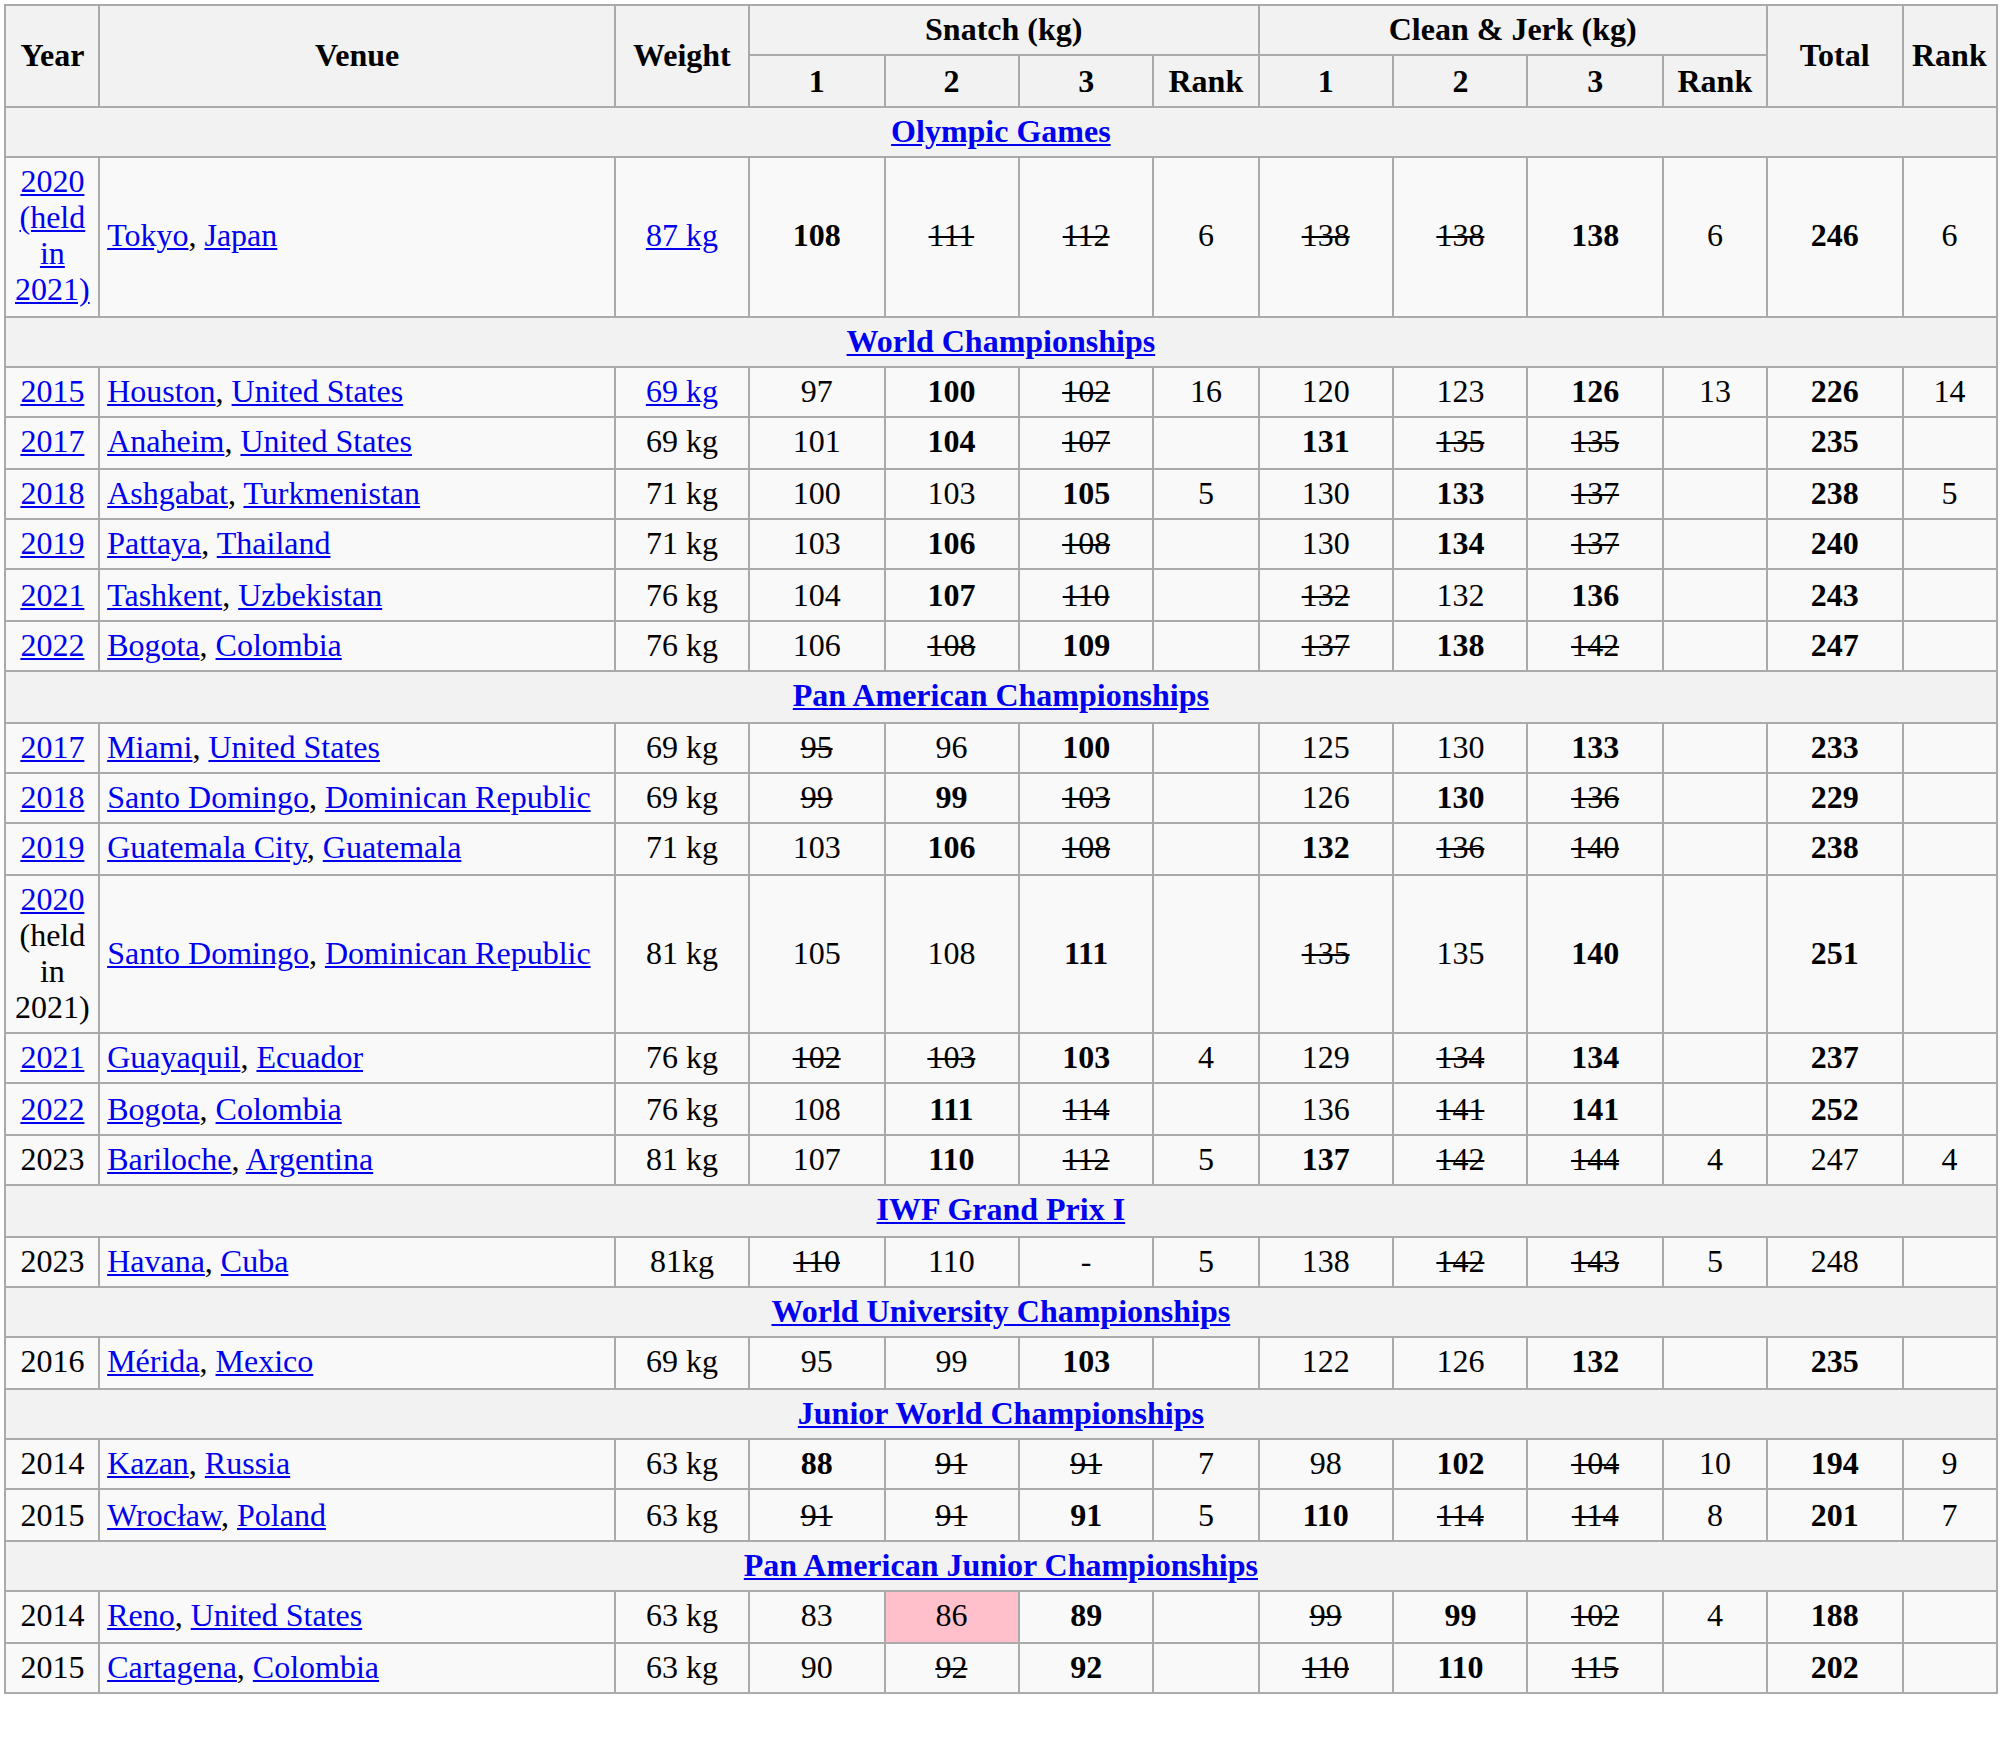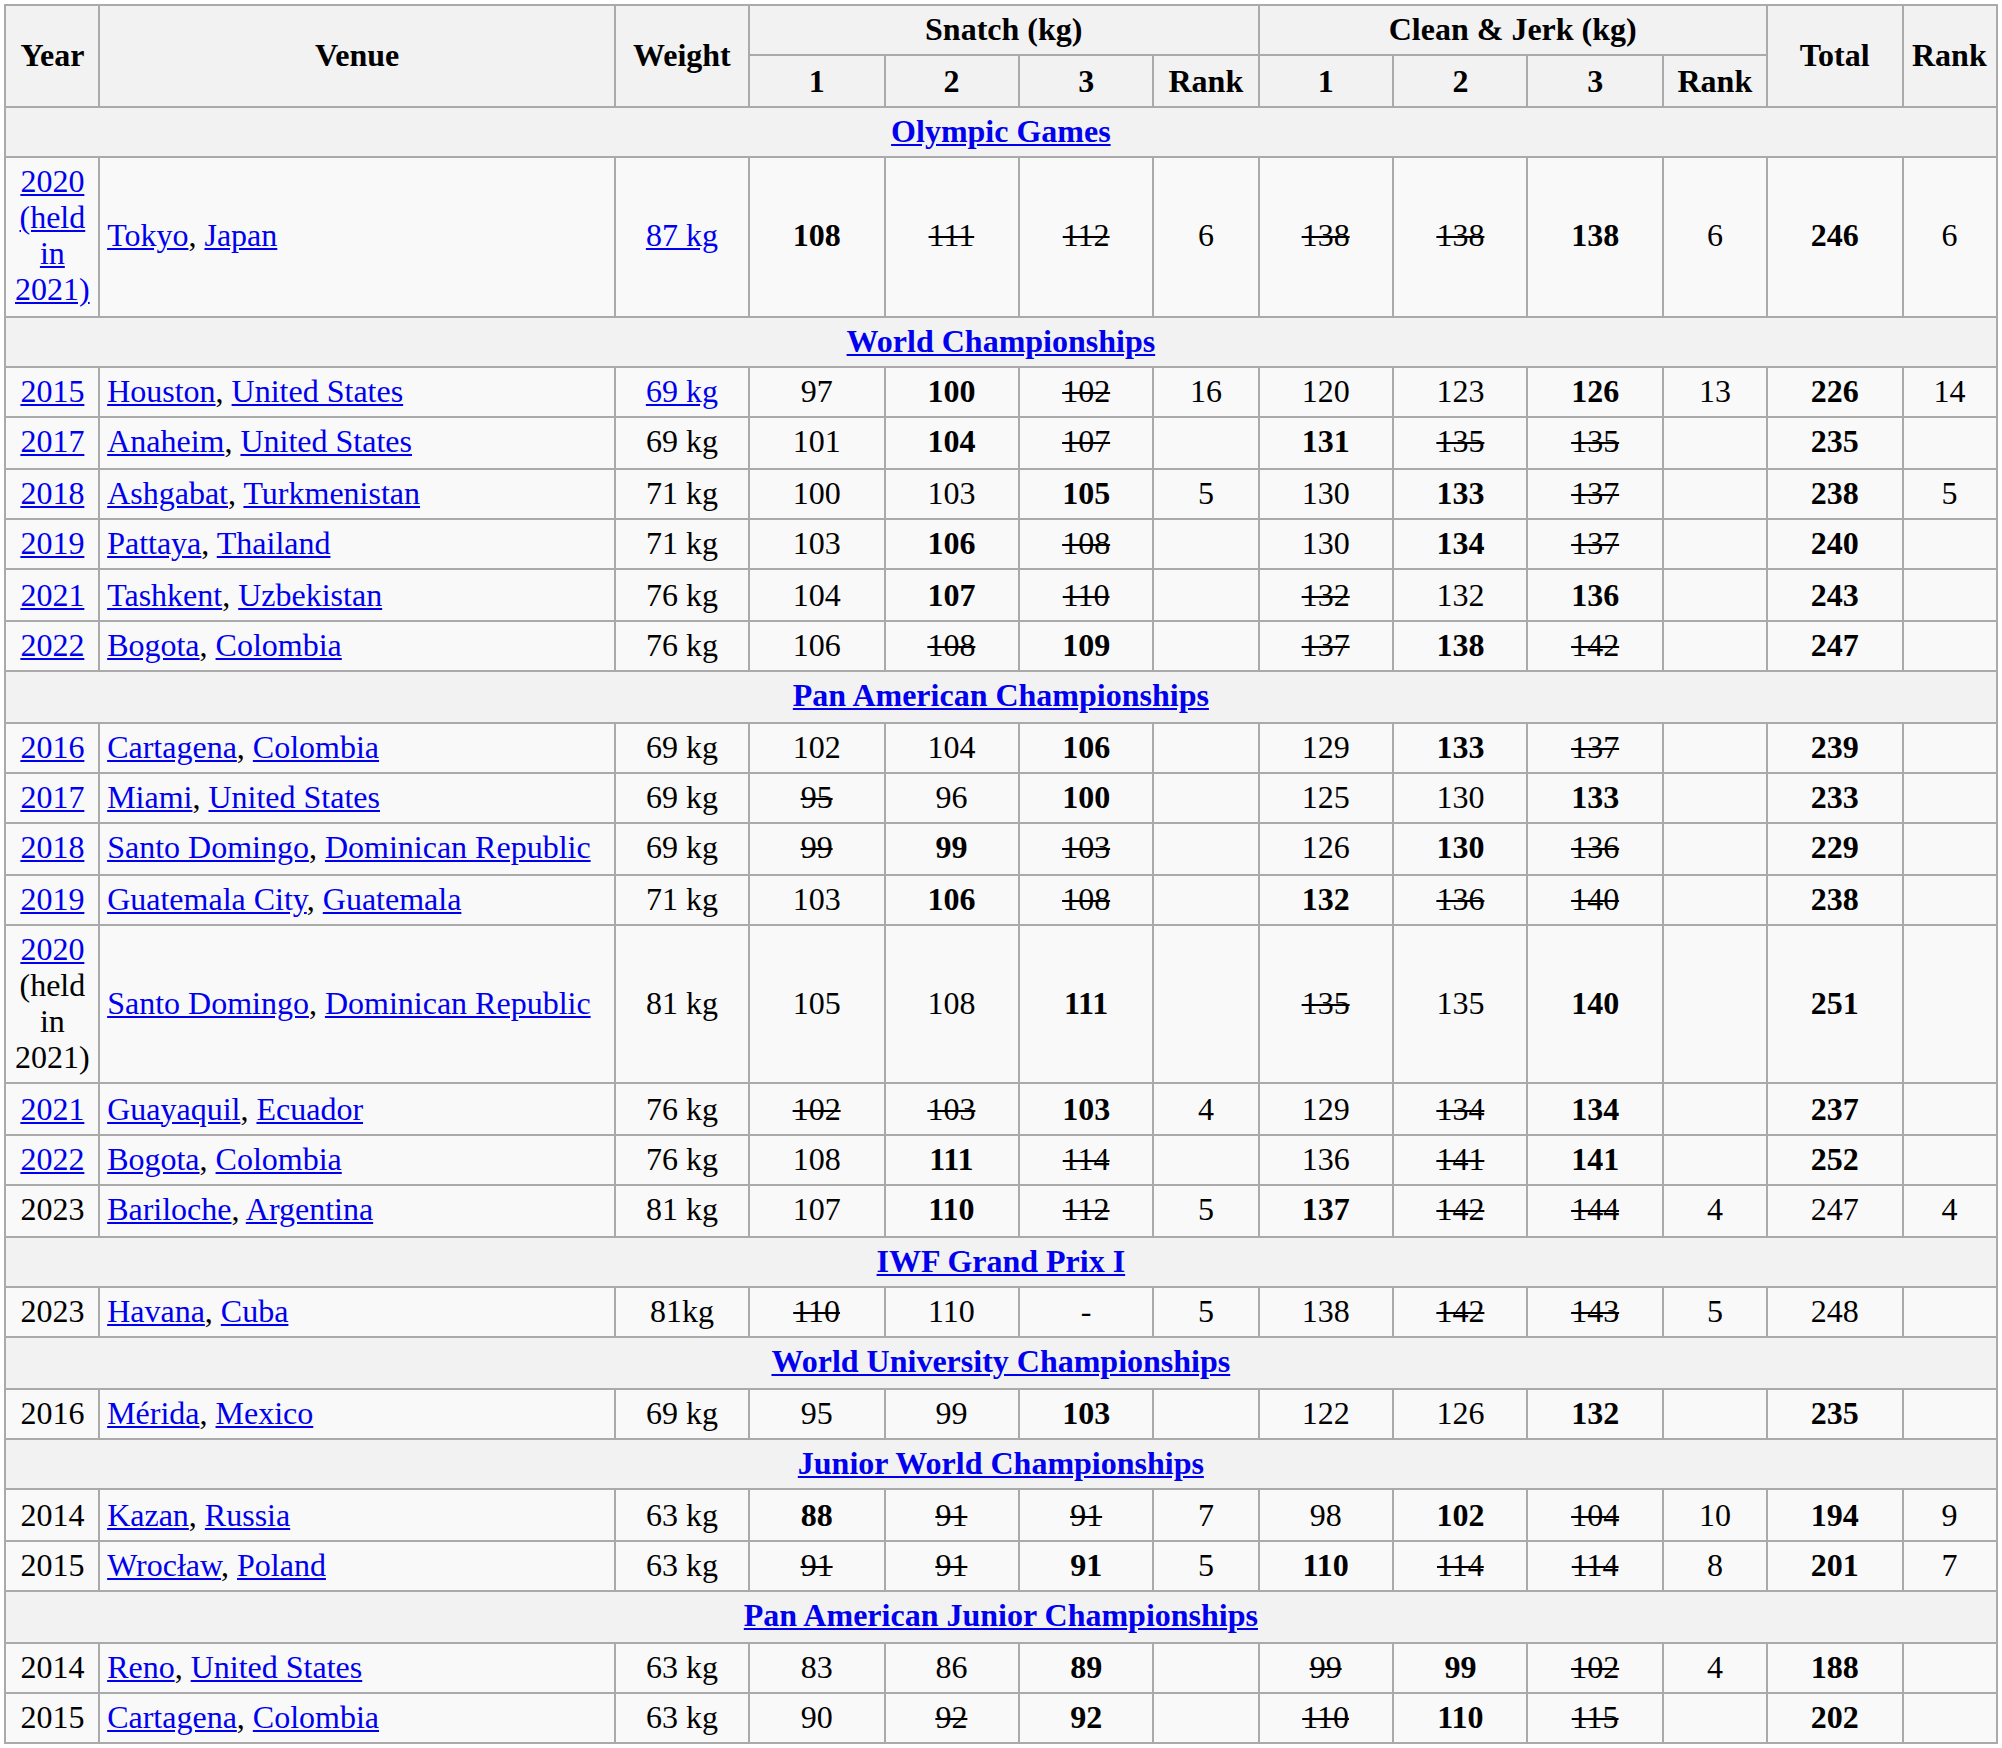 <table class="wikitable" style="text-align:center;">
 <tr>
 <th rowspan=2 width=40>Year</th>
 <th rowspan=2 width=250>Venue</th>
 <th rowspan=2 width=60>Weight</th>
 <th colspan=4>Snatch (kg)</th>
 <th colspan=4>Clean & Jerk (kg)</th>
 <th rowspan=2 width=60>Total</th>
 <th rowspan=2 width=40>Rank</th>
 </tr>
 <tr>
 <th width=60>1</th>
 <th width=60>2</th>
 <th width=60>3</th>
 <th width=45>Rank</th>
 <th width=60>1</th>
 <th width=60>2</th>
 <th width=60>3</th>
 <th width=45>Rank</th>
 </tr>
 <tr>
 <th colspan=13><a href='#'>Olympic Games</a></th>
 </tr>
 <tr>
 <td><a href='#'>2020 (held in 2021)</a></td>
 <td align="left"> <a href='#'>Tokyo</a>, <a href='#'>Japan</a></td>
 <td><a href='#'> 87 kg</a></td>
 <td><strong>108</strong></td>
 <td><s>111</s></td>
 <td><s>112</s></td>
 <td>6</td>
 <td><s>138</s></td>
 <td><s>138</s></td>
 <td><strong>138</strong></td>
 <td>6</td>
 <td><strong>246</strong></td>
 <td>6</td>
 </tr>
 <tr>
 <th colspan=13><a href='#'>World Championships</a></th>
 </tr>
 <tr>
 <td><a href='#'>2015</a></td>
 <td align="left"> <a href='#'>Houston</a>, <a href='#'>United States</a></td>
 <td><a href='#'>69 kg</a></td>
 <td>97</td>
 <td><strong>100</strong></td>
 <td><s>102</s></td>
 <td>16</td>
 <td>120</td>
 <td>123</td>
 <td><strong>126</strong></td>
 <td>13</td>
 <td><strong>226</strong></td>
 <td>14</td>
 </tr>
 <tr>
 <td><a href='#'>2017</a></td>
 <td align="left"> <a href='#'> Anaheim</a>, <a href='#'>United States</a></td>
 <td>69 kg</td>
 <td>101</td>
 <td><strong>104</strong></td>
 <td><s>107</s></td>
 <td></td>
 <td><strong>131</strong></td>
 <td><s>135</s></td>
 <td><s>135</s></td>
 <td></td>
 <td><strong>235</strong></td>
 <td></td>
 </tr>
 <tr>
 <td><a href='#'> 2018</a></td>
 <td align="left"> <a href='#'>Ashgabat</a>, <a href='#'>Turkmenistan</a></td>
 <td>71 kg</td>
 <td>100</td>
 <td>103</td>
 <td><strong>105</strong></td>
 <td>5</td>
 <td>130</td>
 <td><strong>133</strong></td>
 <td><s>137</s></td>
 <td></td>
 <td><strong>238</strong></td>
 <td>5</td>
 </tr>
 <tr>
 <td><a href='#'> 2019</a></td>
 <td align="left"> <a href='#'>Pattaya</a>, <a href='#'>Thailand</a></td>
 <td>71 kg</td>
 <td>103</td>
 <td><strong>106</strong></td>
 <td><s>108</s></td>
 <td></td>
 <td>130</td>
 <td><strong>134</strong></td>
 <td><s>137</s></td>
 <td></td>
 <td><strong>240</strong></td>
 <td></td>
 </tr>
 <tr>
 <td><a href='#'> 2021</a></td>
 <td align="left"> <a href='#'>Tashkent</a>, <a href='#'>Uzbekistan</a></td>
 <td>76 kg</td>
 <td>104</td>
 <td><strong>107</strong></td>
 <td><s>110</s></td>
 <td></td>
 <td><s>132</s></td>
 <td>132</td>
 <td><strong>136</strong></td>
 <td></td>
 <td><strong>243</strong></td>
 <td></td>
 </tr>
 <tr>
 <td><a href='#'> 2022</a></td>
 <td align="left"> <a href='#'>Bogota</a>, <a href='#'>Colombia</a></td>
 <td>76 kg</td>
 <td>106</td>
 <td><s>108</s></td>
 <td><strong>109</strong></td>
 <td></td>
 <td><s>137</s></td>
 <td><strong>138</strong></td>
 <td><s>142</s></td>
 <td></td>
 <td><strong>247</strong></td>
 <td></td>
 </tr>
 <tr>
 <th colspan=13><a href='#'>Pan American Championships</a></th>
+</tr>
+<tr>
+<td><a href='#'>2016</a></td>
+<td align="left"> <a href='#'>Cartagena</a>, <a href='#'>Colombia</a></td>
+<td>69 kg</td>
+<td>102</td>
+<td>104</td>
+<td><strong>106</strong></td>
+<td></td>
+<td>129</td>
+<td><strong>133</strong></td>
+<td><s>137</s></td>
+<td></td>
+<td><strong>239</strong></td>
+<td></td>
 </tr>
 <tr>
 <td><a href='#'> 2017</a></td>
 <td align=left> <a href='#'>Miami</a>, <a href='#'>United States</a></td>
 <td>69 kg</td>
 <td><s>95</s></td>
 <td>96</td>
 <td><strong>100</strong></td>
 <td></td>
 <td>125</td>
 <td>130</td>
 <td><strong>133</strong></td>
 <td></td>
 <td><strong>233</strong></td>
 <td></td>
 </tr>
 <tr>
 <td><a href='#'> 2018</a></td>
 <td align="left"> <a href='#'>Santo Domingo</a>, <a href='#'>Dominican Republic</a></td>
 <td>69 kg</td>
 <td><s>99</s></td>
 <td><strong>99</strong></td>
 <td><s>103</s></td>
 <td></td>
 <td>126</td>
 <td><strong>130</strong></td>
 <td><s>136</s></td>
 <td></td>
 <td><strong>229</strong></td>
 <td></td>
 </tr>
 <tr>
 <td><a href='#'>2019</a></td>
 <td align="left"> <a href='#'>Guatemala City</a>, <a href='#'>Guatemala</a></td>
 <td>71 kg</td>
 <td>103</td>
 <td><strong>106</strong></td>
 <td><s>108</s></td>
 <td></td>
 <td><strong>132</strong></td>
 <td><s>136</s></td>
 <td><s>140</s></td>
 <td></td>
 <td><strong>238</strong></td>
 <td></td>
 </tr>
 <tr>
 <td><a href='#'>2020</a> (held in 2021)</td>
 <td align="left"> <a href='#'>Santo Domingo</a>, <a href='#'>Dominican Republic</a></td>
 <td>81 kg</td>
 <td>105</td>
 <td>108</td>
 <td><strong>111</strong></td>
 <td></td>
 <td><s>135</s></td>
 <td>135</td>
 <td><strong>140</strong></td>
 <td></td>
 <td><strong>251</strong></td>
 <td></td>
 </tr>
 <tr>
 <td><a href='#'>2021</a></td>
 <td align="left"> <a href='#'>Guayaquil</a>, <a href='#'>Ecuador</a></td>
 <td>76 kg</td>
 <td><s>102</s></td>
 <td><s>103</s></td>
 <td><strong>103</strong></td>
 <td>4</td>
 <td>129</td>
 <td><s>134</s></td>
 <td><strong>134</strong></td>
 <td></td>
 <td><strong>237</strong></td>
 <td></td>
 </tr>
 <tr>
 <td><a href='#'>2022</a></td>
 <td align="left"> <a href='#'>Bogota</a>, <a href='#'>Colombia</a></td>
 <td>76 kg</td>
 <td>108</td>
 <td><strong>111</strong></td>
 <td><s>114</s></td>
 <td></td>
 <td>136</td>
 <td><s>141</s></td>
 <td><strong>141</strong></td>
 <td></td>
 <td><strong>252</strong></td>
 <td></td>
 </tr>
 <tr>
 <td>2023</td>
 <td align="left"> <a href='#'>Bariloche</a>, <a href='#'>Argentina</a></td>
 <td>81 kg</td>
 <td>107</td>
 <td><strong>110</strong></td>
 <td><s>112</s></td>
 <td>5</td>
 <td><strong>137</strong></td>
 <td><s>142</s></td>
 <td><s>144</s></td>
 <td>4</td>
 <td>247</td>
 <td>4</td>
 </tr>
 <tr>
 <th colspan="13"><a href='#'>IWF Grand Prix I</a></th>
 </tr>
 <tr>
 <td>2023</td>
 <td align="left"> <a href='#'>Havana</a>, <a href='#'>Cuba</a></td>
 <td>81kg</td>
 <td><s>110</s></td>
 <td>110</td>
 <td>-</td>
 <td>5</td>
 <td>138</td>
 <td><s>142</s></td>
 <td><s>143</s></td>
 <td>5</td>
 <td>248</td>
 <td></td>
 </tr>
 <tr>
 <th colspan=13><a href='#'>World University Championships</a></th>
 </tr>
 <tr>
 <td>2016</td>
 <td align="left"> <a href='#'> Mérida</a>, <a href='#'>Mexico</a></td>
 <td>69 kg</td>
 <td>95</td>
 <td>99</td>
 <td><strong>103</strong></td>
 <td></td>
 <td>122</td>
 <td>126</td>
 <td><strong>132</strong></td>
 <td></td>
 <td><strong>235</strong></td>
 <td></td>
 </tr>
 <tr>
 <th colspan=13><a href='#'>Junior World Championships</a></th>
 </tr>
 <tr>
 <td>2014</td>
 <td align="left"> <a href='#'>Kazan</a>, <a href='#'>Russia</a></td>
 <td>63 kg</td>
 <td><strong>88</strong></td>
 <td><s>91</s></td>
 <td><s>91</s></td>
 <td>7</td>
 <td>98</td>
 <td><strong>102</strong></td>
 <td><s>104</s></td>
 <td>10</td>
 <td><strong>194</strong></td>
 <td>9</td>
 </tr>
 <tr>
 <td>2015</td>
 <td align="left"> <a href='#'>Wrocław</a>, <a href='#'>Poland</a></td>
 <td>63 kg</td>
 <td><s>91</s></td>
 <td><s>91</s></td>
 <td><strong>91</strong></td>
 <td>5</td>
 <td><strong>110</strong></td>
 <td><s>114</s></td>
 <td><s>114</s></td>
 <td>8</td>
 <td><strong>201</strong></td>
 <td>7</td>
 </tr>
 <tr>
 <th colspan=13><a href='#'>Pan American Junior Championships</a></th>
 </tr>
 <tr>
 <td>2014</td>
 <td align="left"> <a href='#'>Reno</a>, <a href='#'>United States</a></td>
 <td>63 kg</td>
 <td>83</td>
-<td style="background: pink;">86</td>
+<td>86</td>
 <td><strong>89</strong></td>
 <td></td>
 <td><s>99</s></td>
 <td><strong>99</strong></td>
 <td><s>102</s></td>
 <td>4</td>
 <td><strong>188</strong></td>
 <td></td>
 </tr>
 <tr>
 <td>2015</td>
 <td align="left"> <a href='#'>Cartagena</a>, <a href='#'>Colombia</a></td>
 <td>63 kg</td>
 <td>90</td>
 <td><s>92</s></td>
 <td><strong>92</strong></td>
 <td></td>
 <td><s>110</s></td>
 <td><strong>110</strong></td>
 <td><s>115</s></td>
 <td></td>
 <td><strong>202</strong></td>
 <td></td>
 </tr>
 </table>
